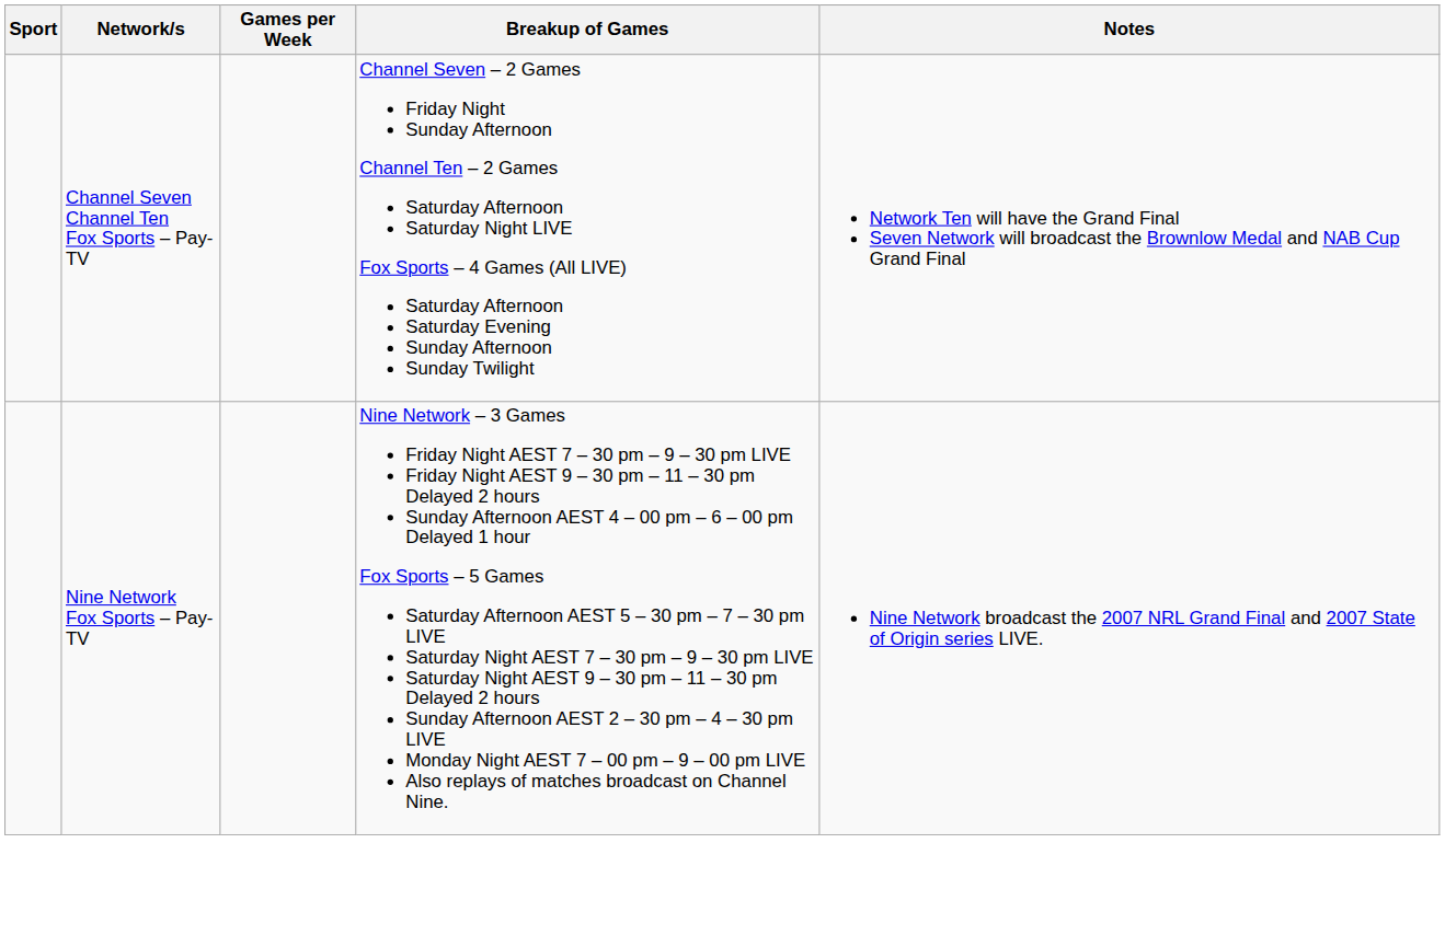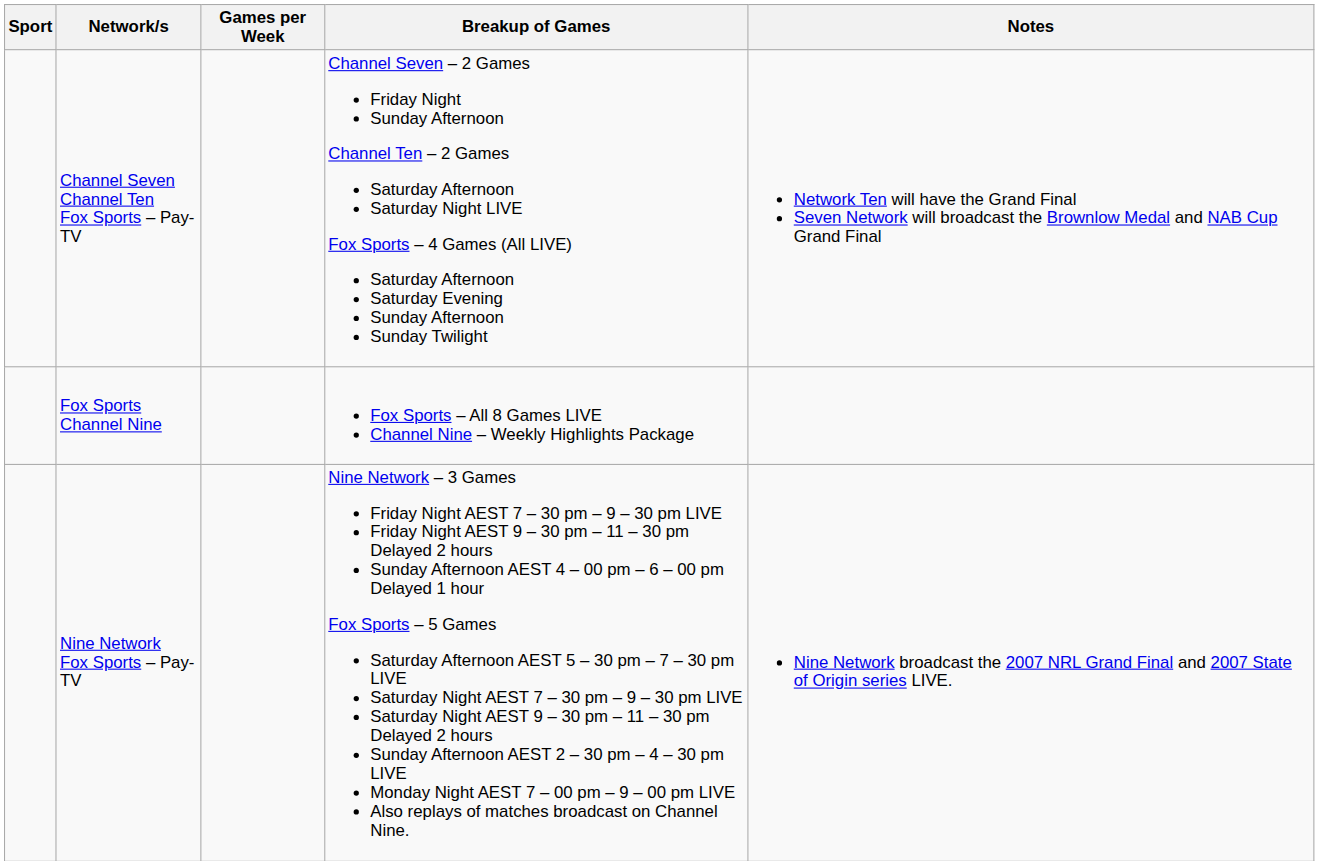 <table class="wikitable">
 <tr>
 <th>Sport</th>
 <th>Network/s</th>
 <th>Games per Week</th>
 <th>Breakup of Games</th>
 <th>Notes</th>
 </tr>
 <tr>
 <td></td>
 <td><a href='#'>Channel Seven</a><br><a href='#'>Channel Ten</a><br><a href='#'>Fox Sports</a> – Pay-TV</td>
 <td></td>
 <td><a href='#'>Channel Seven</a> – 2 Games<br><ul><li>Friday Night</li><li>Sunday Afternoon</li></ul><a href='#'>Channel Ten</a> – 2 Games<ul><li>Saturday Afternoon</li><li>Saturday Night LIVE</li></ul><a href='#'>Fox Sports</a> – 4 Games (All LIVE)<ul><li>Saturday Afternoon</li><li>Saturday Evening</li><li>Sunday Afternoon</li><li>Sunday Twilight</li></ul></td>
 <td><br><ul><li><a href='#'>Network Ten</a> will have the Grand Final</li><li><a href='#'>Seven Network</a> will broadcast the <a href='#'>Brownlow Medal</a> and <a href='#'>NAB Cup</a> Grand Final</li></ul></td>
 </tr>
 <tr>
 <td></td>
+<td><a href='#'>Fox Sports</a><br><a href='#'>Channel Nine</a></td>
+<td></td>
+<td><br><ul><li><a href='#'>Fox Sports</a> – All 8 Games LIVE</li><li><a href='#'>Channel Nine</a> – Weekly Highlights Package</li></ul></td>
+<td></td>
+</tr>
+<tr>
+<td></td>
 <td><a href='#'>Nine Network</a><br><a href='#'>Fox Sports</a> – Pay-TV</td>
 <td></td>
 <td><a href='#'>Nine Network</a> – 3 Games<br><ul><li>Friday Night AEST 7 – 30 pm – 9 – 30 pm LIVE</li><li>Friday Night AEST 9 – 30 pm – 11 – 30 pm Delayed 2 hours</li><li>Sunday Afternoon AEST 4 – 00 pm – 6 – 00 pm Delayed 1 hour</li></ul><a href='#'>Fox Sports</a> – 5 Games<ul><li>Saturday Afternoon AEST 5 – 30 pm – 7 – 30 pm LIVE</li><li>Saturday Night AEST 7 – 30 pm – 9 – 30 pm LIVE</li><li>Saturday Night AEST 9 – 30 pm – 11 – 30 pm Delayed 2 hours</li><li>Sunday Afternoon AEST 2 – 30 pm – 4 – 30 pm LIVE</li><li>Monday Night AEST 7 – 00 pm – 9 – 00 pm LIVE</li><li>Also replays of matches broadcast on Channel Nine.</li></ul></td>
 <td><br><ul><li><a href='#'>Nine Network</a> broadcast the <a href='#'>2007 NRL Grand Final</a> and <a href='#'>2007 State of Origin series</a> LIVE.</li></ul></td>
 </tr>
 </table>
